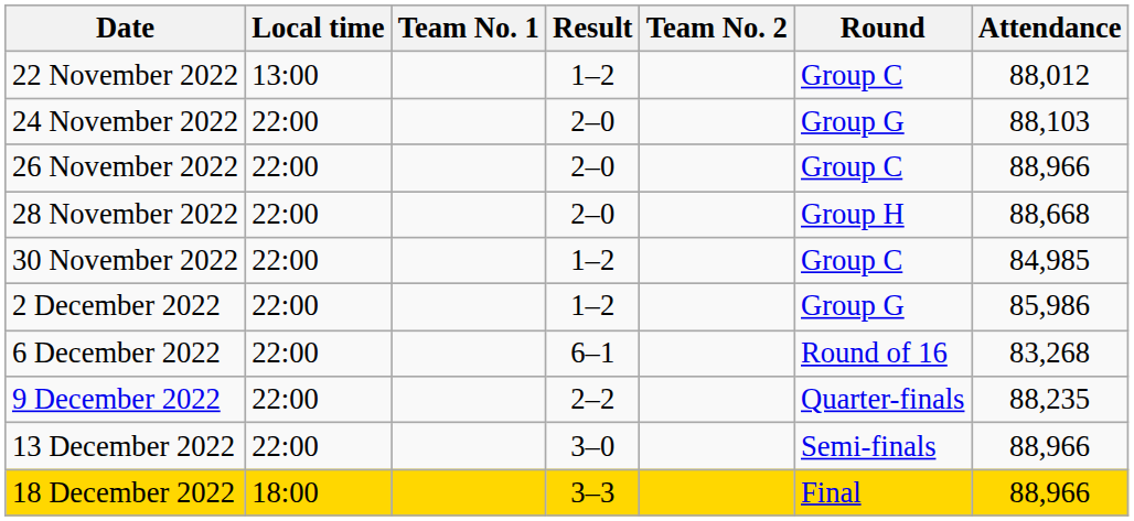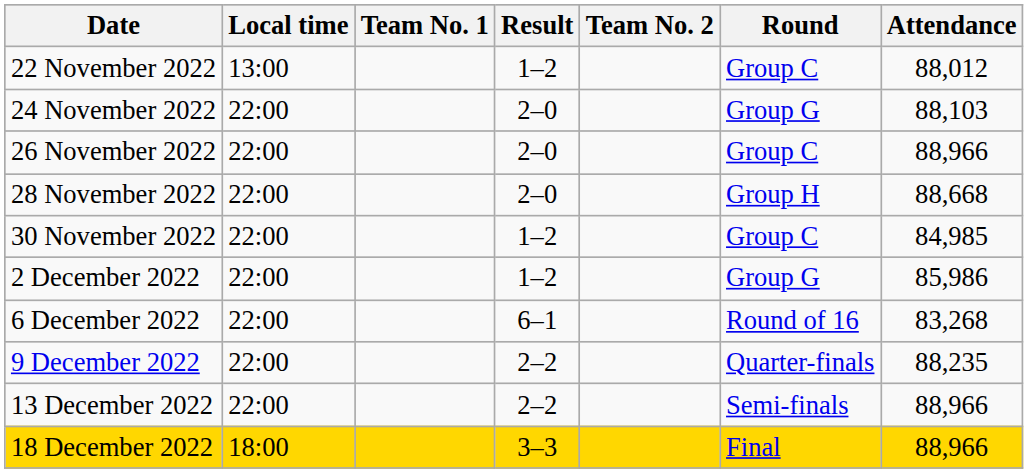 <table class="wikitable sortable" style="text-align:left;">
 <tr>
 <th>Date</th>
 <th>Local time</th>
 <th>Team No. 1</th>
 <th>Result</th>
 <th>Team No. 2</th>
 <th>Round</th>
 <th>Attendance</th>
 </tr>
 <tr>
 <td>22 November 2022</td>
 <td>13:00</td>
 <td></td>
 <td style="text-align:center;">1–2</td>
 <td></td>
 <td><a href='#'>Group C</a></td>
 <td style="text-align:center;">88,012</td>
 </tr>
 <tr>
 <td>24 November 2022</td>
 <td>22:00</td>
 <td></td>
 <td style="text-align:center;">2–0</td>
 <td></td>
 <td><a href='#'>Group G</a></td>
 <td style="text-align:center;">88,103</td>
 </tr>
 <tr>
 <td>26 November 2022</td>
 <td>22:00</td>
 <td></td>
 <td style="text-align:center;">2–0</td>
 <td></td>
 <td><a href='#'>Group C</a></td>
 <td style="text-align:center;">88,966</td>
 </tr>
 <tr>
 <td>28 November 2022</td>
 <td>22:00</td>
 <td></td>
 <td style="text-align:center;">2–0</td>
 <td></td>
 <td><a href='#'>Group H</a></td>
 <td style="text-align:center;">88,668</td>
 </tr>
 <tr>
 <td>30 November 2022</td>
 <td>22:00</td>
 <td></td>
 <td style="text-align:center;">1–2</td>
 <td></td>
 <td><a href='#'>Group C</a></td>
 <td style="text-align:center;">84,985</td>
 </tr>
 <tr>
 <td>2 December 2022</td>
 <td>22:00</td>
 <td></td>
 <td style="text-align:center;">1–2</td>
 <td></td>
 <td><a href='#'>Group G</a></td>
 <td style="text-align:center;">85,986</td>
 </tr>
 <tr>
 <td>6 December 2022</td>
 <td>22:00</td>
 <td></td>
 <td style="text-align:center;">6–1</td>
 <td></td>
 <td><a href='#'>Round of 16</a></td>
 <td style="text-align:center;">83,268</td>
 </tr>
 <tr>
 <td><a href='#'>9 December 2022</a></td>
 <td>22:00</td>
 <td></td>
 <td style="text-align:center;">2–2  </td>
 <td></td>
 <td><a href='#'>Quarter-finals</a></td>
 <td style="text-align:center;">88,235</td>
 </tr>
 <tr>
 <td>13 December 2022</td>
 <td>22:00</td>
 <td></td>
-<td style="text-align:center;">3–0</td>
+<td style="text-align:center;">2–2  </td>
 <td></td>
 <td><a href='#'>Semi-finals</a></td>
 <td style="text-align:center;">88,966</td>
 </tr>
 <tr style="background:gold;">
 <td>18 December 2022</td>
 <td>18:00</td>
 <td></td>
 <td style="text-align:center;">3–3  </td>
 <td></td>
 <td><a href='#'>Final</a></td>
 <td style="text-align:center;">88,966</td>
 </tr>
 </table>
